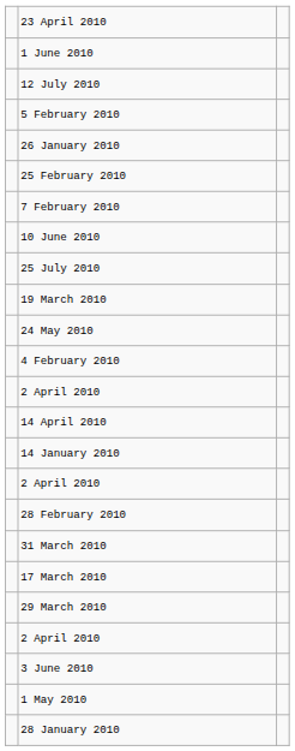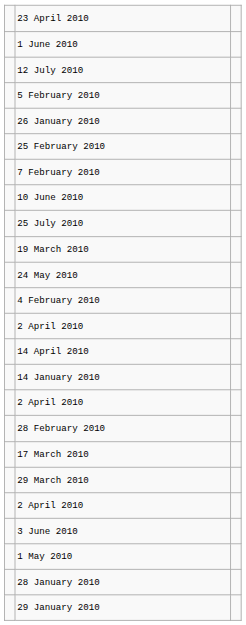 <table class="wikitable" style="font-size: 80%; float: left; width: 26em; margin-right: 1em; height: 700px">
 <tr>
 <td></td>
 <td>23 April 2010</td>
 <td></td>
 </tr>
 <tr>
 <td></td>
 <td>1 June 2010</td>
 <td></td>
 </tr>
 <tr>
 <td></td>
 <td>12 July 2010</td>
 <td></td>
 </tr>
 <tr>
 <td></td>
 <td>5 February 2010</td>
 <td></td>
 </tr>
 <tr>
 <td></td>
 <td>26 January 2010</td>
 <td></td>
 </tr>
 <tr>
 <td></td>
 <td>25 February 2010</td>
 <td></td>
 </tr>
 <tr>
 <td></td>
 <td>7 February 2010</td>
 <td></td>
 </tr>
 <tr>
 <td></td>
 <td>10 June 2010</td>
 <td></td>
 </tr>
 <tr>
 <td></td>
 <td>25 July 2010</td>
 <td></td>
 </tr>
 <tr>
 <td></td>
 <td>19 March 2010</td>
 <td></td>
 </tr>
 <tr>
 <td></td>
 <td>24 May 2010</td>
 <td></td>
 </tr>
 <tr>
 <td></td>
 <td>4 February 2010</td>
 <td></td>
 </tr>
 <tr>
 <td></td>
 <td>2 April 2010</td>
 <td></td>
 </tr>
 <tr>
 <td></td>
 <td>14 April 2010</td>
 <td></td>
 </tr>
 <tr>
 <td></td>
 <td>14 January 2010</td>
 <td></td>
 </tr>
 <tr>
 <td></td>
 <td>2 April 2010</td>
 <td></td>
 </tr>
 <tr>
 <td></td>
 <td>28 February 2010</td>
 <td></td>
 </tr>
 <tr>
 <td></td>
-<td>31 March 2010</td>
-<td></td>
-</tr>
-<tr>
-<td></td>
 <td>17 March 2010</td>
 <td></td>
 </tr>
 <tr>
 <td></td>
 <td>29 March 2010</td>
 <td></td>
 </tr>
 <tr>
 <td></td>
 <td>2 April 2010</td>
 <td></td>
 </tr>
 <tr>
 <td></td>
 <td>3 June 2010</td>
 <td></td>
 </tr>
 <tr>
 <td></td>
 <td>1 May 2010</td>
 <td></td>
 </tr>
 <tr>
 <td></td>
 <td>28 January 2010</td>
 <td></td>
 </tr>
+<tr>
+<td></td>
+<td>29 January 2010</td>
+<td></td>
+</tr>
 </table>
